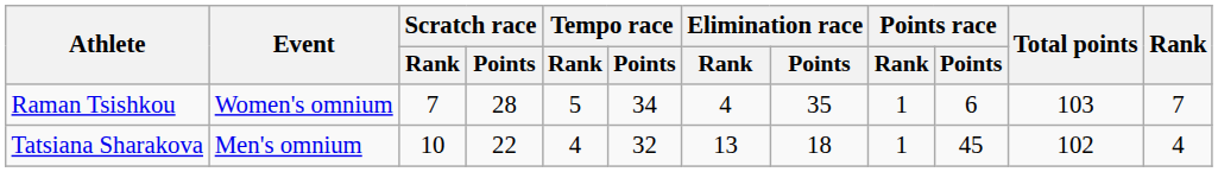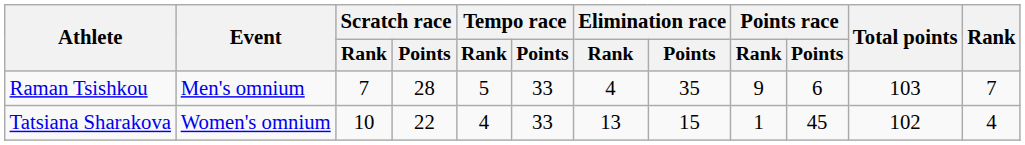 <table class="wikitable" style="text-align:center; font-size:90%">
 <tr>
 <th rowspan=2>Athlete</th>
 <th rowspan=2>Event</th>
 <th colspan=2>Scratch race</th>
 <th colspan=2>Tempo race</th>
 <th colspan=2>Elimination race</th>
 <th colspan=2>Points race</th>
 <th rowspan=2>Total points</th>
 <th rowspan=2>Rank</th>
 </tr>
 <tr style="font-size:95%">
 <th>Rank</th>
 <th>Points</th>
 <th>Rank</th>
 <th>Points</th>
 <th>Rank</th>
 <th>Points</th>
 <th>Rank</th>
 <th>Points</th>
 </tr>
 <tr>
 <td align=left><a href='#'>Raman Tsishkou</a></td>
-<td align=left><a href='#'>Women's omnium</a></td>
+<td align=left><a href='#'>Men's omnium</a></td>
 <td>7</td>
 <td>28</td>
 <td>5</td>
-<td>34</td>
+<td>33</td>
 <td>4</td>
 <td>35</td>
-<td>1</td>
+<td>9</td>
 <td>6</td>
 <td>103</td>
 <td>7</td>
 </tr>
 <tr>
 <td align=left><a href='#'>Tatsiana Sharakova</a></td>
-<td align=left><a href='#'>Men's omnium</a></td>
+<td align=left><a href='#'>Women's omnium</a></td>
 <td>10</td>
 <td>22</td>
 <td>4</td>
-<td>32</td>
+<td>33</td>
 <td>13</td>
-<td>18</td>
+<td>15</td>
 <td>1</td>
 <td>45</td>
 <td>102</td>
 <td>4</td>
 </tr>
 </table>
